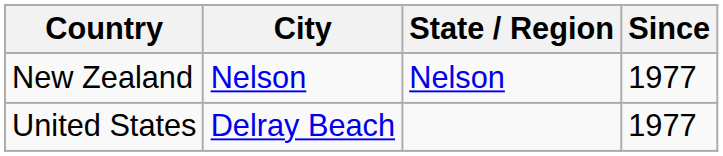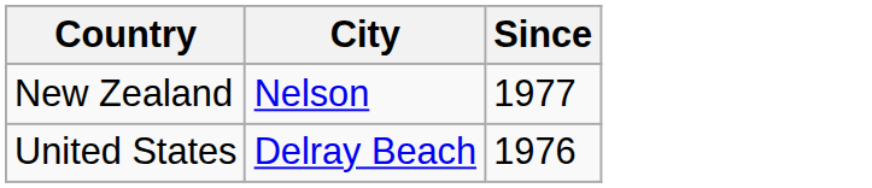 <table class="wikitable">
 <tr>
 <th>Country</th>
 <th>City</th>
-<th>State / Region</th>
 <th>Since</th>
 </tr>
 <tr>
 <td> New Zealand</td>
 <td><a href='#'>Nelson</a></td>
-<td> <a href='#'>Nelson</a></td>
 <td>1977</td>
 </tr>
 <tr>
 <td> United States</td>
 <td><a href='#'>Delray Beach</a></td>
-<td></td>
-<td>1977</td>
+<td>1976</td>
 </tr>
 </table>
